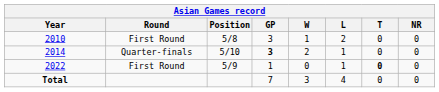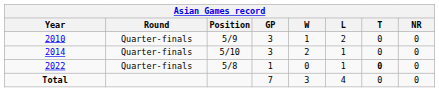 <table class="wikitable" style="text-align: center; width=900px;">
 <tr>
 <th colspan=9><a href='#'>Asian Games record</a></th>
 </tr>
 <tr>
 <th width=150>Year</th>
 <th width=150>Round</th>
 <th width=50>Position</th>
 <th width=50>GP</th>
 <th width=50>W</th>
 <th width=50>L</th>
 <th width=50>T</th>
 <th width=50>NR</th>
 </tr>
 <tr style="background:">
 <td> <a href='#'>2010</a></td>
-<td>First Round</td>
-<td>5/8</td>
+<td>Quarter-finals</td>
+<td>5/9</td>
 <td>3</td>
 <td>1</td>
 <td>2</td>
 <td>0</td>
 <td>0</td>
 </tr>
 <tr style="background:">
 <td> <a href='#'>2014</a></td>
 <td>Quarter-finals</td>
 <td>5/10</td>
-<td><strong>3</strong></td>
+<td>3</td>
 <td>2</td>
 <td>1</td>
 <td>0</td>
 <td>0</td>
 </tr>
 <tr style="background:">
 <td> <a href='#'>2022</a></td>
-<td>First Round</td>
-<td>5/9</td>
+<td>Quarter-finals</td>
+<td>5/8</td>
 <td>1</td>
 <td>0</td>
 <td>1</td>
 <td><strong>0</strong></td>
 <td>0</td>
 </tr>
 <tr>
 <td><strong>Total</strong></td>
 <td></td>
 <td></td>
 <td>7</td>
 <td>3</td>
 <td>4</td>
 <td>0</td>
 <td>0</td>
 </tr>
 </table>
